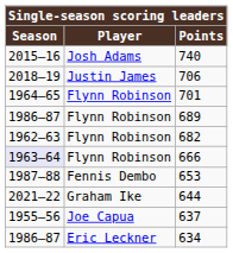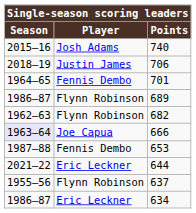 <table class="wikitable" style="float:left; margin-right:1em">
 <tr>
 <th style="background:#492f24; color:white;" colspan=6>Single-season scoring leaders</th>
 </tr>
 <tr>
 <th style="background:#492f24; color:white">Season</th>
 <th style="background:#492f24; color:white">Player</th>
 <th style="background:#492f24; color:white">Points</th>
 </tr>
 <tr>
 <td>2015–16</td>
 <td><a href='#'>Josh Adams</a></td>
 <td>740</td>
 </tr>
 <tr>
 <td>2018–19</td>
 <td><a href='#'>Justin James</a></td>
 <td>706</td>
 </tr>
 <tr>
 <td>1964–65</td>
-<td><a href='#'>Flynn Robinson</a></td>
+<td><a href='#'>Fennis Dembo</a></td>
 <td>701</td>
 </tr>
 <tr>
 <td>1986–87</td>
 <td>Flynn Robinson</td>
 <td>689</td>
 </tr>
 <tr>
 <td>1962–63</td>
 <td>Flynn Robinson</td>
 <td>682</td>
 </tr>
 <tr>
 <td style="background: lavender;">1963–64</td>
-<td>Flynn Robinson</td>
+<td><a href='#'>Joe Capua</a></td>
 <td>666</td>
 </tr>
 <tr>
 <td>1987–88</td>
 <td>Fennis Dembo</td>
 <td>653</td>
 </tr>
 <tr>
 <td>2021–22</td>
-<td>Graham Ike</td>
+<td><a href='#'>Eric Leckner</a></td>
 <td>644</td>
 </tr>
 <tr>
 <td>1955–56</td>
-<td><a href='#'>Joe Capua</a></td>
+<td>Flynn Robinson</td>
 <td>637</td>
 </tr>
 <tr>
 <td>1986–87</td>
 <td><a href='#'>Eric Leckner</a></td>
 <td>634</td>
 </tr>
 </table>
